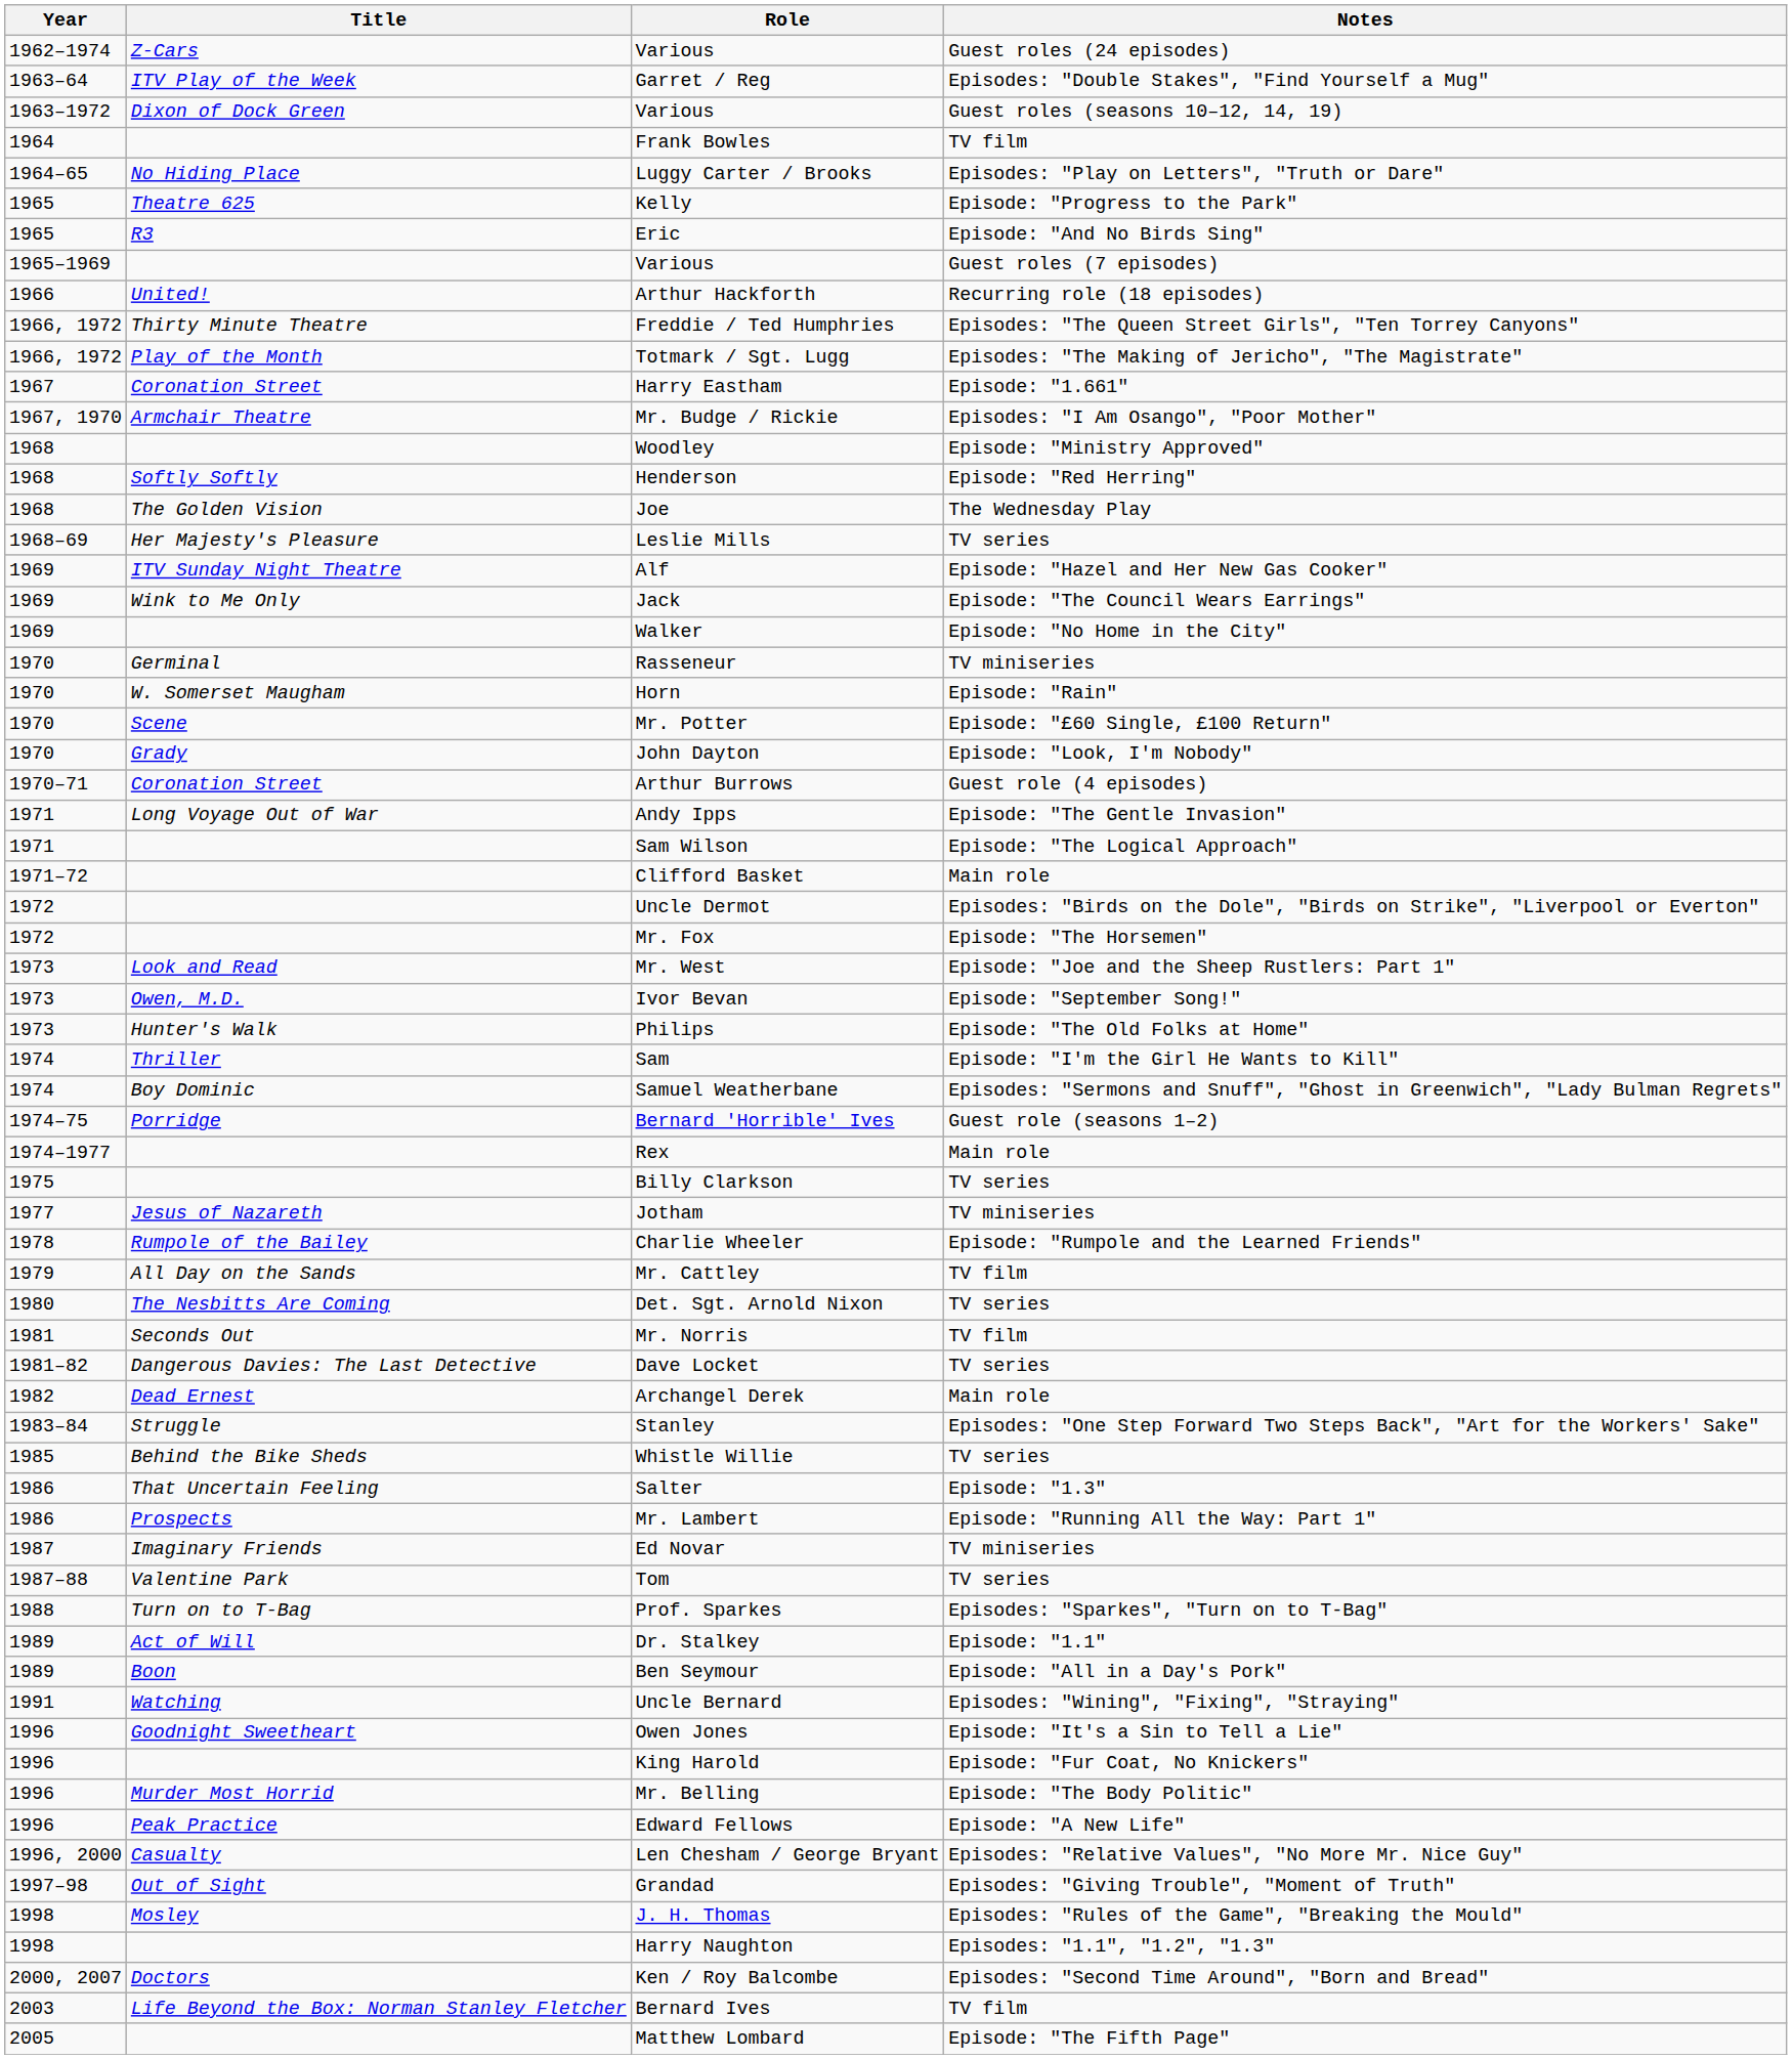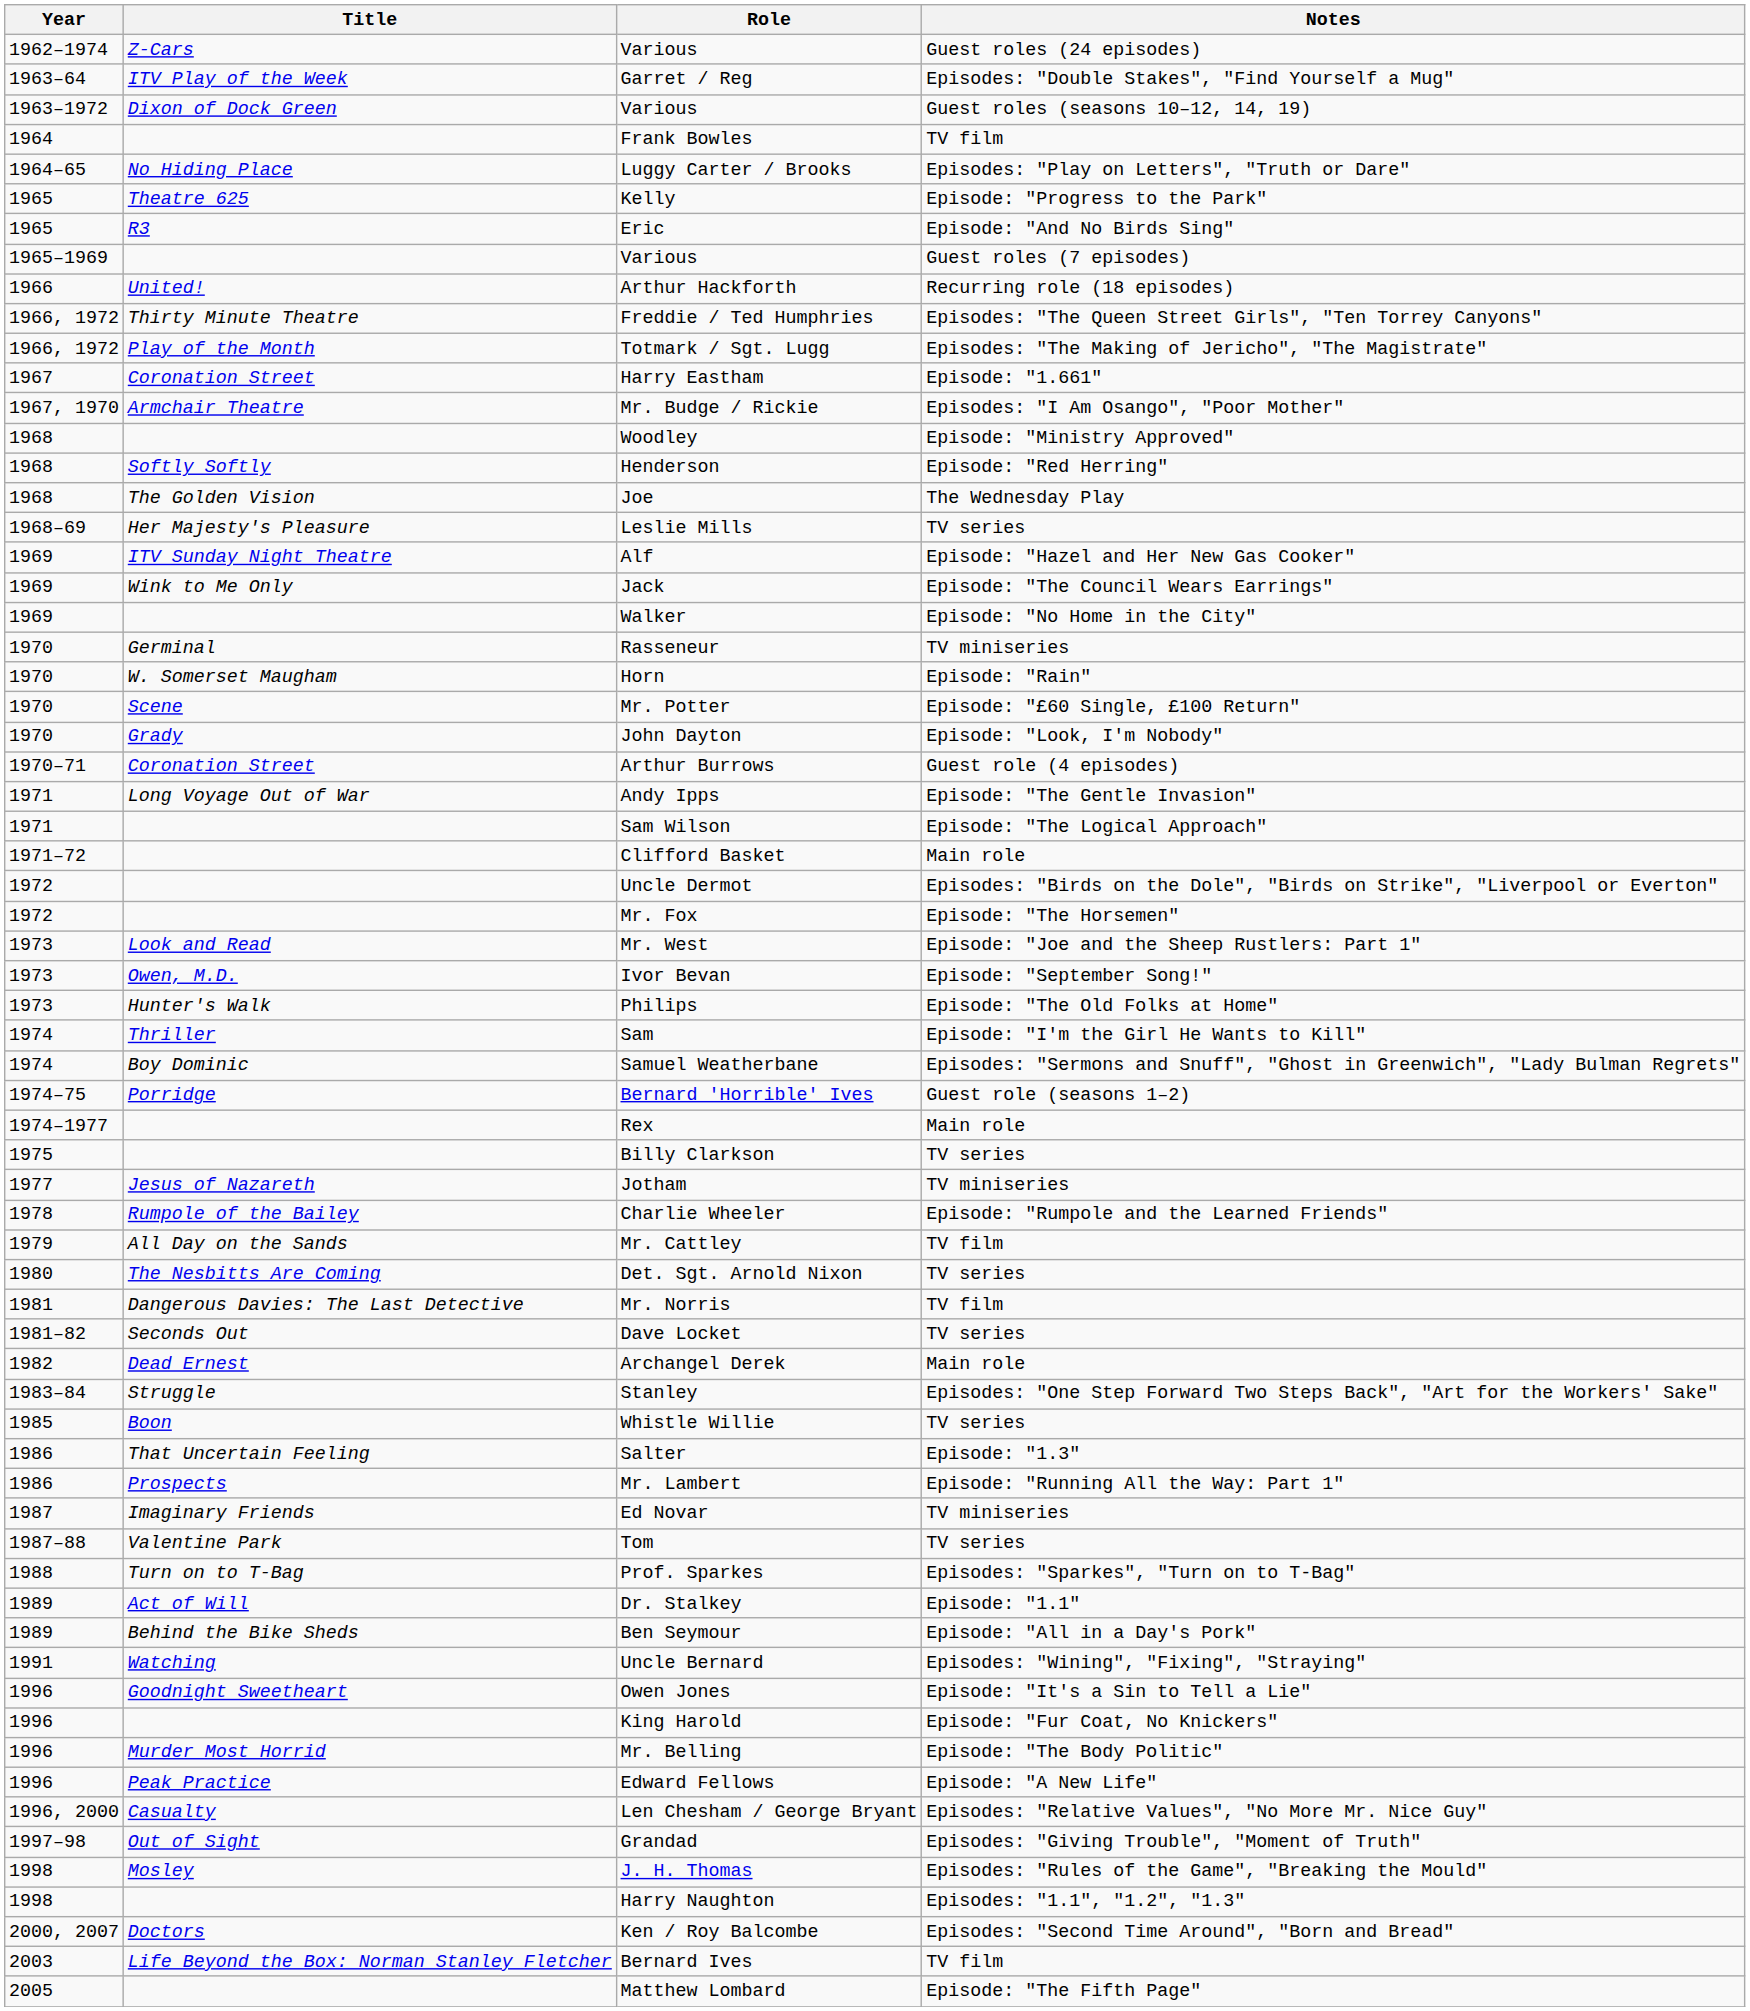 <table class="wikitable sortable">
 <tr>
 <th>Year</th>
 <th>Title</th>
 <th>Role</th>
 <th class="unsortable">Notes</th>
 </tr>
 <tr>
 <td>1962–1974</td>
 <td><em><a href='#'>Z-Cars</a></em></td>
 <td>Various</td>
 <td>Guest roles (24 episodes)</td>
 </tr>
 <tr>
 <td>1963–64</td>
 <td><em><a href='#'>ITV Play of the Week</a></em></td>
 <td>Garret / Reg</td>
 <td>Episodes: "Double Stakes", "Find Yourself a Mug"</td>
 </tr>
 <tr>
 <td>1963–1972</td>
 <td><em><a href='#'>Dixon of Dock Green</a></em></td>
 <td>Various</td>
 <td>Guest roles (seasons 10–12, 14, 19)</td>
 </tr>
 <tr>
 <td>1964</td>
 <td><em></em></td>
 <td>Frank Bowles</td>
 <td>TV film</td>
 </tr>
 <tr>
 <td>1964–65</td>
 <td><em><a href='#'>No Hiding Place</a></em></td>
 <td>Luggy Carter / Brooks</td>
 <td>Episodes: "Play on Letters", "Truth or Dare"</td>
 </tr>
 <tr>
 <td>1965</td>
 <td><em><a href='#'>Theatre 625</a></em></td>
 <td>Kelly</td>
 <td>Episode: "Progress to the Park"</td>
 </tr>
 <tr>
 <td>1965</td>
 <td><em><a href='#'>R3</a></em></td>
 <td>Eric</td>
 <td>Episode: "And No Birds Sing"</td>
 </tr>
 <tr>
 <td>1965–1969</td>
 <td><em></em></td>
 <td>Various</td>
 <td>Guest roles (7 episodes)</td>
 </tr>
 <tr>
 <td>1966</td>
 <td><em><a href='#'>United!</a></em></td>
 <td>Arthur Hackforth</td>
 <td>Recurring role (18 episodes)</td>
 </tr>
 <tr>
 <td>1966, 1972</td>
 <td><em>Thirty Minute Theatre</em></td>
 <td>Freddie / Ted Humphries</td>
 <td>Episodes: "The Queen Street Girls", "Ten Torrey Canyons"</td>
 </tr>
 <tr>
 <td>1966, 1972</td>
 <td><em><a href='#'>Play of the Month</a></em></td>
 <td>Totmark / Sgt. Lugg</td>
 <td>Episodes: "The Making of Jericho", "The Magistrate"</td>
 </tr>
 <tr>
 <td>1967</td>
 <td><em><a href='#'>Coronation Street</a></em></td>
 <td>Harry Eastham</td>
 <td>Episode: "1.661"</td>
 </tr>
 <tr>
 <td>1967, 1970</td>
 <td><em><a href='#'>Armchair Theatre</a></em></td>
 <td>Mr. Budge / Rickie</td>
 <td>Episodes: "I Am Osango", "Poor Mother"</td>
 </tr>
 <tr>
 <td>1968</td>
 <td><em></em></td>
 <td>Woodley</td>
 <td>Episode: "Ministry Approved"</td>
 </tr>
 <tr>
 <td>1968</td>
 <td><em><a href='#'>Softly Softly</a></em></td>
 <td>Henderson</td>
 <td>Episode: "Red Herring"</td>
 </tr>
 <tr>
 <td>1968</td>
 <td><em>The Golden Vision</em></td>
 <td>Joe</td>
 <td>The Wednesday Play</td>
 </tr>
 <tr>
 <td>1968–69</td>
 <td><em>Her Majesty's Pleasure</em></td>
 <td>Leslie Mills</td>
 <td>TV series</td>
 </tr>
 <tr>
 <td>1969</td>
 <td><em><a href='#'>ITV Sunday Night Theatre</a></em></td>
 <td>Alf</td>
 <td>Episode: "Hazel and Her New Gas Cooker"</td>
 </tr>
 <tr>
 <td>1969</td>
 <td><em>Wink to Me Only</em></td>
 <td>Jack</td>
 <td>Episode: "The Council Wears Earrings"</td>
 </tr>
 <tr>
 <td>1969</td>
 <td><em></em></td>
 <td>Walker</td>
 <td>Episode: "No Home in the City"</td>
 </tr>
 <tr>
 <td>1970</td>
 <td><em>Germinal</em></td>
 <td>Rasseneur</td>
 <td>TV miniseries</td>
 </tr>
 <tr>
 <td>1970</td>
 <td><em>W. Somerset Maugham</em></td>
 <td>Horn</td>
 <td>Episode: "Rain"</td>
 </tr>
 <tr>
 <td>1970</td>
 <td><em><a href='#'>Scene</a></em></td>
 <td>Mr. Potter</td>
 <td>Episode: "£60 Single, £100 Return"</td>
 </tr>
 <tr>
 <td>1970</td>
 <td><em><a href='#'>Grady</a></em></td>
 <td>John Dayton</td>
 <td>Episode: "Look, I'm Nobody"</td>
 </tr>
 <tr>
 <td>1970–71</td>
 <td><em><a href='#'>Coronation Street</a></em></td>
 <td>Arthur Burrows</td>
 <td>Guest role (4 episodes)</td>
 </tr>
 <tr>
 <td>1971</td>
 <td><em>Long Voyage Out of War</em></td>
 <td>Andy Ipps</td>
 <td>Episode: "The Gentle Invasion"</td>
 </tr>
 <tr>
 <td>1971</td>
 <td><em></em></td>
 <td>Sam Wilson</td>
 <td>Episode: "The Logical Approach"</td>
 </tr>
 <tr>
 <td>1971–72</td>
 <td><em></em></td>
 <td>Clifford Basket</td>
 <td>Main role</td>
 </tr>
 <tr>
 <td>1972</td>
 <td><em></em></td>
 <td>Uncle Dermot</td>
 <td>Episodes: "Birds on the Dole", "Birds on Strike", "Liverpool or Everton"</td>
 </tr>
 <tr>
 <td>1972</td>
 <td><em></em></td>
 <td>Mr. Fox</td>
 <td>Episode: "The Horsemen"</td>
 </tr>
 <tr>
 <td>1973</td>
 <td><em><a href='#'>Look and Read</a></em></td>
 <td>Mr. West</td>
 <td>Episode: "Joe and the Sheep Rustlers: Part 1"</td>
 </tr>
 <tr>
 <td>1973</td>
 <td><em><a href='#'>Owen, M.D.</a></em></td>
 <td>Ivor Bevan</td>
 <td>Episode: "September Song!"</td>
 </tr>
 <tr>
 <td>1973</td>
 <td><em>Hunter's Walk</em></td>
 <td>Philips</td>
 <td>Episode: "The Old Folks at Home"</td>
 </tr>
 <tr>
 <td>1974</td>
 <td><em><a href='#'>Thriller</a></em></td>
 <td>Sam</td>
 <td>Episode: "I'm the Girl He Wants to Kill"</td>
 </tr>
 <tr>
 <td>1974</td>
 <td><em>Boy Dominic</em></td>
 <td>Samuel Weatherbane</td>
 <td>Episodes: "Sermons and Snuff", "Ghost in Greenwich", "Lady Bulman Regrets"</td>
 </tr>
 <tr>
 <td>1974–75</td>
 <td><em><a href='#'>Porridge</a></em></td>
 <td><a href='#'>Bernard 'Horrible' Ives</a></td>
 <td>Guest role (seasons 1–2)</td>
 </tr>
 <tr>
 <td>1974–1977</td>
 <td><em></em></td>
 <td>Rex</td>
 <td>Main role</td>
 </tr>
 <tr>
 <td>1975</td>
 <td><em></em></td>
 <td>Billy Clarkson</td>
 <td>TV series</td>
 </tr>
 <tr>
 <td>1977</td>
 <td><em><a href='#'>Jesus of Nazareth</a></em></td>
 <td>Jotham</td>
 <td>TV miniseries</td>
 </tr>
 <tr>
 <td>1978</td>
 <td><em><a href='#'>Rumpole of the Bailey</a></em></td>
 <td>Charlie Wheeler</td>
 <td>Episode: "Rumpole and the Learned Friends"</td>
 </tr>
 <tr>
 <td>1979</td>
 <td><em>All Day on the Sands</em></td>
 <td>Mr. Cattley</td>
 <td>TV film</td>
 </tr>
 <tr>
 <td>1980</td>
 <td><em><a href='#'>The Nesbitts Are Coming</a></em></td>
 <td>Det. Sgt. Arnold Nixon</td>
 <td>TV series</td>
 </tr>
 <tr>
 <td>1981</td>
-<td><em>Seconds Out</em></td>
+<td><em>Dangerous Davies: The Last Detective</em></td>
 <td>Mr. Norris</td>
 <td>TV film</td>
 </tr>
 <tr>
 <td>1981–82</td>
-<td><em>Dangerous Davies: The Last Detective</em></td>
+<td><em>Seconds Out</em></td>
 <td>Dave Locket</td>
 <td>TV series</td>
 </tr>
 <tr>
 <td>1982</td>
 <td><em><a href='#'>Dead Ernest</a></em></td>
 <td>Archangel Derek</td>
 <td>Main role</td>
 </tr>
 <tr>
 <td>1983–84</td>
 <td><em>Struggle</em></td>
 <td>Stanley</td>
 <td>Episodes: "One Step Forward Two Steps Back", "Art for the Workers' Sake"</td>
 </tr>
 <tr>
 <td>1985</td>
-<td><em>Behind the Bike Sheds</em></td>
+<td><em><a href='#'>Boon</a></em></td>
 <td>Whistle Willie</td>
 <td>TV series</td>
 </tr>
 <tr>
 <td>1986</td>
 <td><em>That Uncertain Feeling</em></td>
 <td>Salter</td>
 <td>Episode: "1.3"</td>
 </tr>
 <tr>
 <td>1986</td>
 <td><em><a href='#'>Prospects</a></em></td>
 <td>Mr. Lambert</td>
 <td>Episode: "Running All the Way: Part 1"</td>
 </tr>
 <tr>
 <td>1987</td>
 <td><em>Imaginary Friends</em></td>
 <td>Ed Novar</td>
 <td>TV miniseries</td>
 </tr>
 <tr>
 <td>1987–88</td>
 <td><em>Valentine Park</em></td>
 <td>Tom</td>
 <td>TV series</td>
 </tr>
 <tr>
 <td>1988</td>
 <td><em>Turn on to T-Bag</em></td>
 <td>Prof. Sparkes</td>
 <td>Episodes: "Sparkes", "Turn on to T-Bag"</td>
 </tr>
 <tr>
 <td>1989</td>
 <td><em><a href='#'>Act of Will</a></em></td>
 <td>Dr. Stalkey</td>
 <td>Episode: "1.1"</td>
 </tr>
 <tr>
 <td>1989</td>
-<td><em><a href='#'>Boon</a></em></td>
+<td><em>Behind the Bike Sheds</em></td>
 <td>Ben Seymour</td>
 <td>Episode: "All in a Day's Pork"</td>
 </tr>
 <tr>
 <td>1991</td>
 <td><em><a href='#'>Watching</a></em></td>
 <td>Uncle Bernard</td>
 <td>Episodes: "Wining", "Fixing", "Straying"</td>
 </tr>
 <tr>
 <td>1996</td>
 <td><em><a href='#'>Goodnight Sweetheart</a></em></td>
 <td>Owen Jones</td>
 <td>Episode: "It's a Sin to Tell a Lie"</td>
 </tr>
 <tr>
 <td>1996</td>
 <td><em></em></td>
 <td>King Harold</td>
 <td>Episode: "Fur Coat, No Knickers"</td>
 </tr>
 <tr>
 <td>1996</td>
 <td><em><a href='#'>Murder Most Horrid</a></em></td>
 <td>Mr. Belling</td>
 <td>Episode: "The Body Politic"</td>
 </tr>
 <tr>
 <td>1996</td>
 <td><em><a href='#'>Peak Practice</a></em></td>
 <td>Edward Fellows</td>
 <td>Episode: "A New Life"</td>
 </tr>
 <tr>
 <td>1996, 2000</td>
 <td><em><a href='#'>Casualty</a></em></td>
 <td>Len Chesham / George Bryant</td>
 <td>Episodes: "Relative Values", "No More Mr. Nice Guy"</td>
 </tr>
 <tr>
 <td>1997–98</td>
 <td><em><a href='#'>Out of Sight</a></em></td>
 <td>Grandad</td>
 <td>Episodes: "Giving Trouble", "Moment of Truth"</td>
 </tr>
 <tr>
 <td>1998</td>
 <td><em><a href='#'>Mosley</a></em></td>
 <td><a href='#'>J. H. Thomas</a></td>
 <td>Episodes: "Rules of the Game", "Breaking the Mould"</td>
 </tr>
 <tr>
 <td>1998</td>
 <td><em></em></td>
 <td>Harry Naughton</td>
 <td>Episodes: "1.1", "1.2", "1.3"</td>
 </tr>
 <tr>
 <td>2000, 2007</td>
 <td><em><a href='#'>Doctors</a></em></td>
 <td>Ken / Roy Balcombe</td>
 <td>Episodes: "Second Time Around", "Born and Bread"</td>
 </tr>
 <tr>
 <td>2003</td>
 <td><em><a href='#'>Life Beyond the Box: Norman Stanley Fletcher</a></em></td>
 <td>Bernard Ives</td>
 <td>TV film</td>
 </tr>
 <tr>
 <td>2005</td>
 <td><em></em></td>
 <td>Matthew Lombard</td>
 <td>Episode: "The Fifth Page"</td>
 </tr>
 </table>
